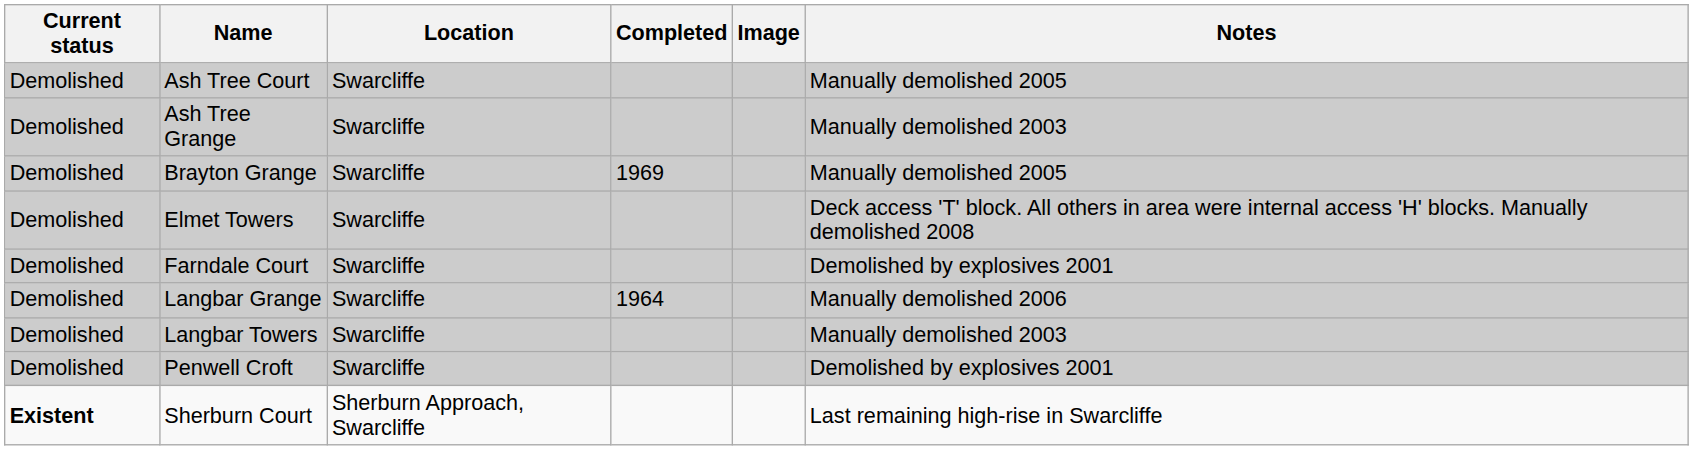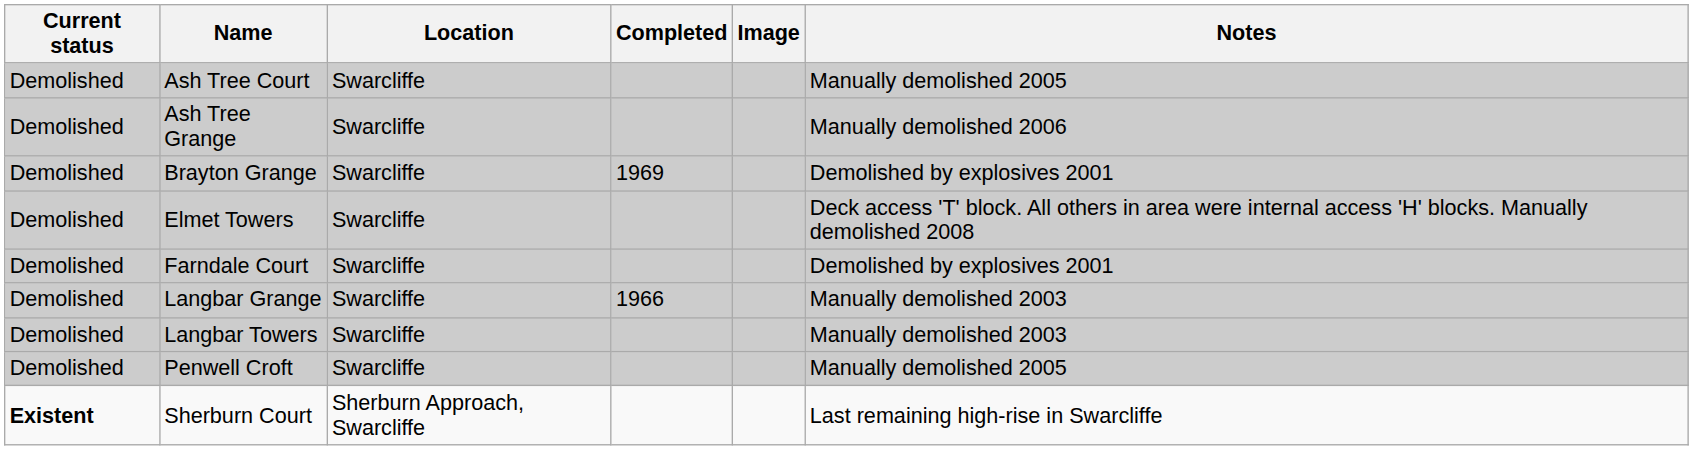 <table class="wikitable sortable">
 <tr>
 <th>Current status</th>
 <th>Name</th>
 <th>Location</th>
 <th>Completed</th>
 <th class="unsortable">Image</th>
 <th class="unsortable">Notes</th>
 </tr>
 <tr style="background:#ccc;">
 <td>Demolished</td>
 <td>Ash Tree Court</td>
 <td>Swarcliffe</td>
 <td></td>
 <td></td>
 <td>Manually demolished 2005</td>
 </tr>
 <tr style="background:#ccc;">
 <td>Demolished</td>
 <td>Ash Tree Grange</td>
 <td>Swarcliffe</td>
 <td></td>
 <td></td>
-<td>Manually demolished 2003</td>
+<td>Manually demolished 2006</td>
 </tr>
 <tr style="background:#ccc;">
 <td>Demolished</td>
 <td>Brayton Grange</td>
 <td>Swarcliffe</td>
 <td>1969</td>
 <td></td>
-<td>Manually demolished 2005</td>
+<td>Demolished by explosives 2001</td>
 </tr>
 <tr style="background:#ccc;">
 <td>Demolished</td>
 <td>Elmet Towers</td>
 <td>Swarcliffe</td>
 <td></td>
 <td></td>
 <td>Deck access 'T' block.  All others in area were internal access 'H' blocks.  Manually demolished 2008</td>
 </tr>
 <tr style="background:#ccc;">
 <td>Demolished</td>
 <td>Farndale Court</td>
 <td>Swarcliffe</td>
 <td></td>
 <td></td>
 <td>Demolished by explosives 2001</td>
 </tr>
 <tr style="background:#ccc;">
 <td>Demolished</td>
 <td>Langbar Grange</td>
 <td>Swarcliffe</td>
-<td>1964</td>
+<td>1966</td>
 <td></td>
-<td>Manually demolished 2006</td>
+<td>Manually demolished 2003</td>
 </tr>
 <tr style="background:#ccc;">
 <td>Demolished</td>
 <td>Langbar Towers</td>
 <td>Swarcliffe</td>
 <td></td>
 <td></td>
 <td>Manually demolished 2003</td>
 </tr>
 <tr style="background:#ccc;">
 <td>Demolished</td>
 <td>Penwell Croft</td>
 <td>Swarcliffe</td>
 <td></td>
 <td></td>
-<td>Demolished by explosives 2001</td>
+<td>Manually demolished 2005</td>
 </tr>
 <tr>
 <td><strong>Existent</strong></td>
 <td>Sherburn Court</td>
 <td>Sherburn Approach, Swarcliffe</td>
 <td></td>
 <td></td>
 <td>Last remaining high-rise in Swarcliffe</td>
 </tr>
 </table>
